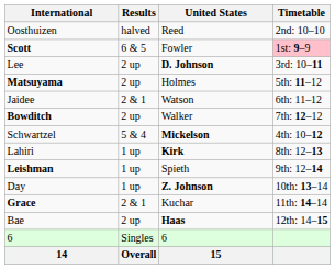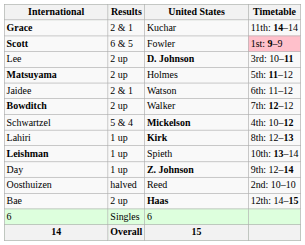 <table class="wikitable sortable">
 <tr style="background:#ddffdd;">
 <th width=160>International</th>
 <th>Results</th>
 <th width=160>United States</th>
 <th>Timetable</th>
 </tr>
 <tr>
-<td>Oosthuizen</td>
-<td>halved</td>
-<td>Reed</td>
-<td>2nd: 10–10</td>
+<td><strong>Grace</strong></td>
+<td>2 & 1</td>
+<td>Kuchar</td>
+<td>11th: <strong>14</strong>–14</td>
 </tr>
 <tr>
 <td><strong>Scott</strong></td>
 <td>6 & 5</td>
 <td>Fowler</td>
 <td style="background: pink;">1st: <strong>9</strong>–9</td>
 </tr>
 <tr>
 <td>Lee</td>
 <td>2 up</td>
 <td><strong>D. Johnson</strong></td>
 <td>3rd: 10–<strong>11</strong></td>
 </tr>
 <tr>
 <td><strong>Matsuyama</strong></td>
 <td>2 up</td>
 <td>Holmes</td>
 <td>5th: <strong>11</strong>–12</td>
 </tr>
 <tr>
 <td>Jaidee</td>
 <td>2 & 1</td>
 <td>Watson</td>
 <td>6th: 11–12</td>
 </tr>
 <tr>
 <td><strong>Bowditch</strong></td>
 <td>2 up</td>
 <td>Walker</td>
 <td>7th: <strong>12</strong>–12</td>
 </tr>
 <tr>
 <td>Schwartzel</td>
 <td>5 & 4</td>
 <td><strong>Mickelson</strong></td>
 <td>4th: 10–<strong>12</strong></td>
 </tr>
 <tr>
 <td>Lahiri</td>
 <td>1 up</td>
 <td><strong>Kirk</strong></td>
 <td>8th: 12–<strong>13</strong></td>
 </tr>
 <tr>
 <td><strong>Leishman</strong></td>
 <td>1 up</td>
 <td>Spieth</td>
-<td>9th: 12–<strong>14</strong></td>
+<td>10th: <strong>13</strong>–14</td>
 </tr>
 <tr>
 <td>Day</td>
 <td>1 up</td>
 <td><strong>Z. Johnson</strong></td>
-<td>10th: <strong>13</strong>–14</td>
+<td>9th: 12–<strong>14</strong></td>
 </tr>
 <tr>
-<td><strong>Grace</strong></td>
-<td>2 & 1</td>
-<td>Kuchar</td>
-<td>11th: <strong>14</strong>–14</td>
+<td>Oosthuizen</td>
+<td>halved</td>
+<td>Reed</td>
+<td>2nd: 10–10</td>
 </tr>
 <tr>
 <td>Bae</td>
 <td>2 up</td>
 <td><strong>Haas</strong></td>
 <td>12th: 14–<strong>15</strong></td>
 </tr>
 <tr style="background:#ddffdd;">
 <td>6</td>
 <td>Singles</td>
 <td>6</td>
 <td></td>
 </tr>
 <tr style="background:#aaffaa;">
 <th>14</th>
 <th>Overall</th>
 <th>15</th>
 <th></th>
 </tr>
 </table>
